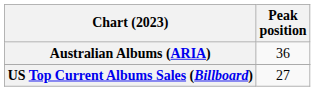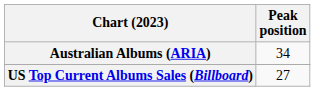 <table class="wikitable sortable plainrowheaders" style="text-align:center">
 <tr>
 <th scope="col">Chart (2023)</th>
 <th scope="col">Peak<br>position</th>
 </tr>
 <tr>
 <th scope="row">Australian Albums (<a href='#'>ARIA</a>)</th>
-<td>36</td>
+<td>34</td>
 </tr>
 <tr>
 </tr>
 <tr>
 </tr>
 <tr>
 </tr>
 <tr>
 <th scope="row">US <a href='#'>Top Current Albums Sales</a> (<em><a href='#'>Billboard</a></em>)</th>
 <td>27</td>
 </tr>
 </table>
